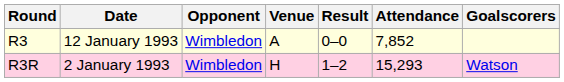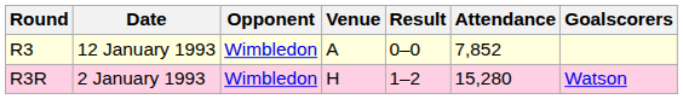 <table class="wikitable">
 <tr>
 <th>Round</th>
 <th>Date</th>
 <th>Opponent</th>
 <th>Venue</th>
 <th>Result</th>
 <th>Attendance</th>
 <th>Goalscorers</th>
 </tr>
 <tr style="background-color: #ffffdd;">
 <td>R3</td>
 <td>12 January 1993</td>
 <td><a href='#'>Wimbledon</a></td>
 <td>A</td>
 <td>0–0</td>
 <td>7,852</td>
 <td></td>
 </tr>
 <tr style="background-color: #ffd0e3;">
 <td>R3R</td>
 <td>2 January 1993</td>
 <td><a href='#'>Wimbledon</a></td>
 <td>H</td>
 <td>1–2</td>
-<td>15,293</td>
+<td>15,280</td>
 <td><a href='#'>Watson</a></td>
 </tr>
 </table>
